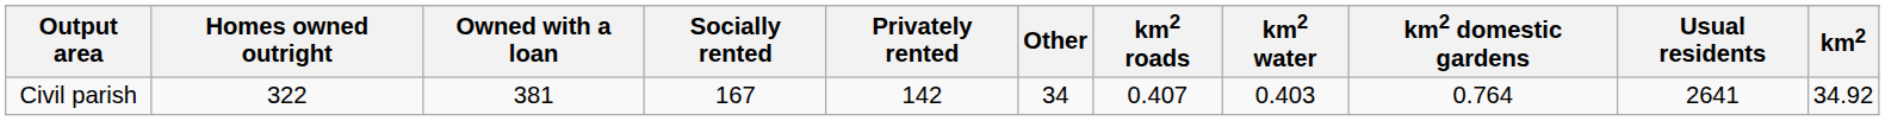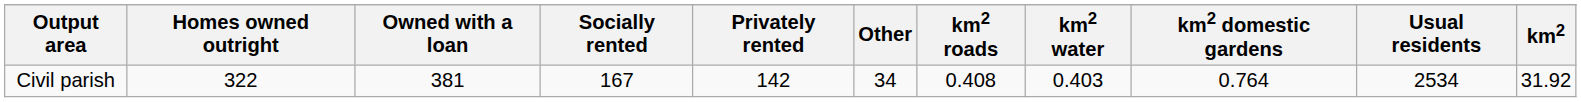 <table class="wikitable">
 <tr>
 </tr>
 <tr>
 <th>Output area</th>
 <th>Homes owned outright</th>
 <th>Owned with a loan</th>
 <th>Socially rented</th>
 <th>Privately rented</th>
 <th>Other</th>
 <th>km<sup>2</sup> roads</th>
 <th>km<sup>2</sup> water</th>
 <th>km<sup>2</sup>  domestic gardens</th>
 <th>Usual residents</th>
 <th>km<sup>2</sup></th>
 </tr>
 <tr align=center>
 <td>Civil parish</td>
 <td>322</td>
 <td>381</td>
 <td>167</td>
 <td>142</td>
 <td>34</td>
-<td>0.407</td>
+<td>0.408</td>
 <td>0.403</td>
 <td>0.764</td>
-<td>2641</td>
-<td>34.92</td>
+<td>2534</td>
+<td>31.92</td>
 </tr>
 </table>
